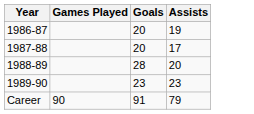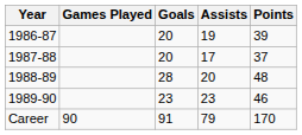 <table class="wikitable">
 <tr>
 <th>Year</th>
 <th>Games Played</th>
 <th>Goals</th>
 <th>Assists</th>
+<th>Points</th>
 </tr>
 <tr>
 <td>1986-87</td>
 <td></td>
 <td>20</td>
 <td>19</td>
+<td>39</td>
 </tr>
 <tr>
 <td>1987-88</td>
 <td></td>
 <td>20</td>
 <td>17</td>
+<td>37</td>
 </tr>
 <tr>
 <td>1988-89</td>
 <td></td>
 <td>28</td>
 <td>20</td>
+<td>48</td>
 </tr>
 <tr>
 <td>1989-90</td>
 <td></td>
 <td>23</td>
 <td>23</td>
+<td>46</td>
 </tr>
 <tr>
 <td>Career</td>
 <td>90</td>
 <td>91</td>
 <td>79</td>
+<td>170</td>
 </tr>
 </table>
